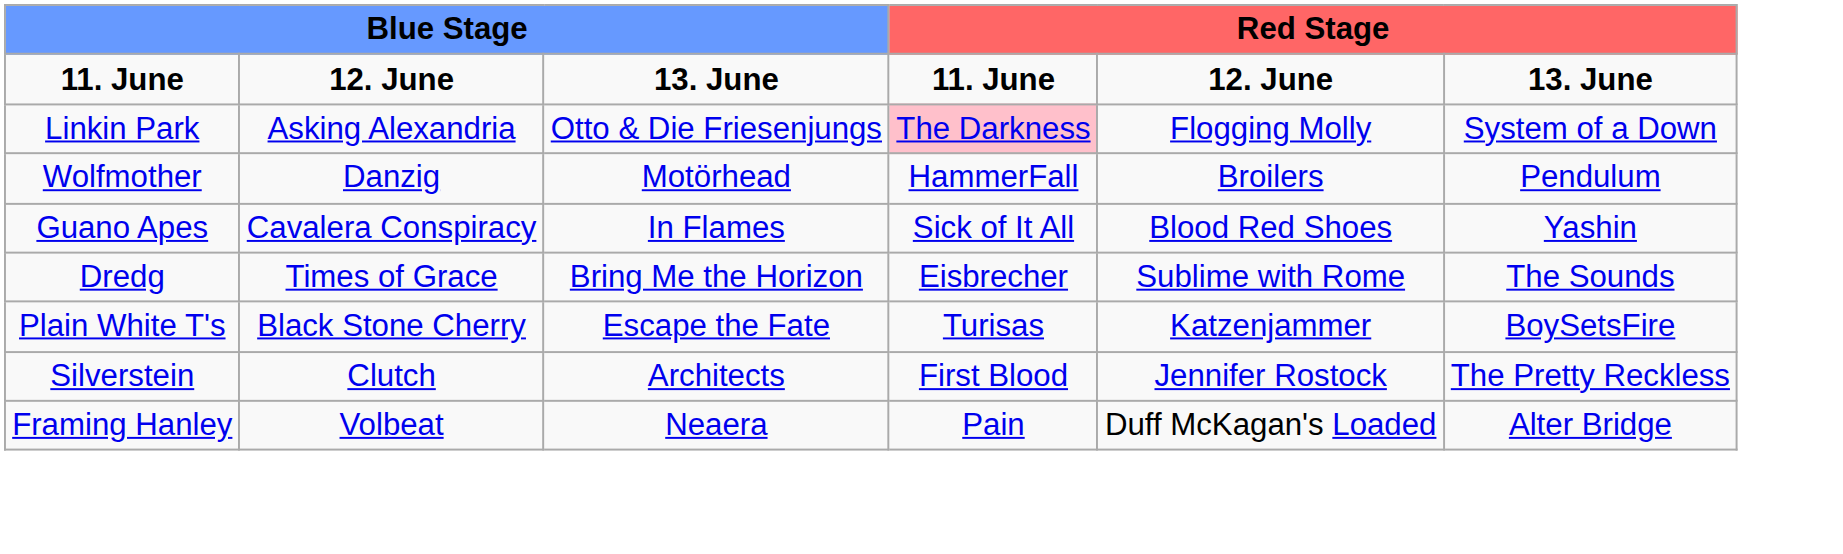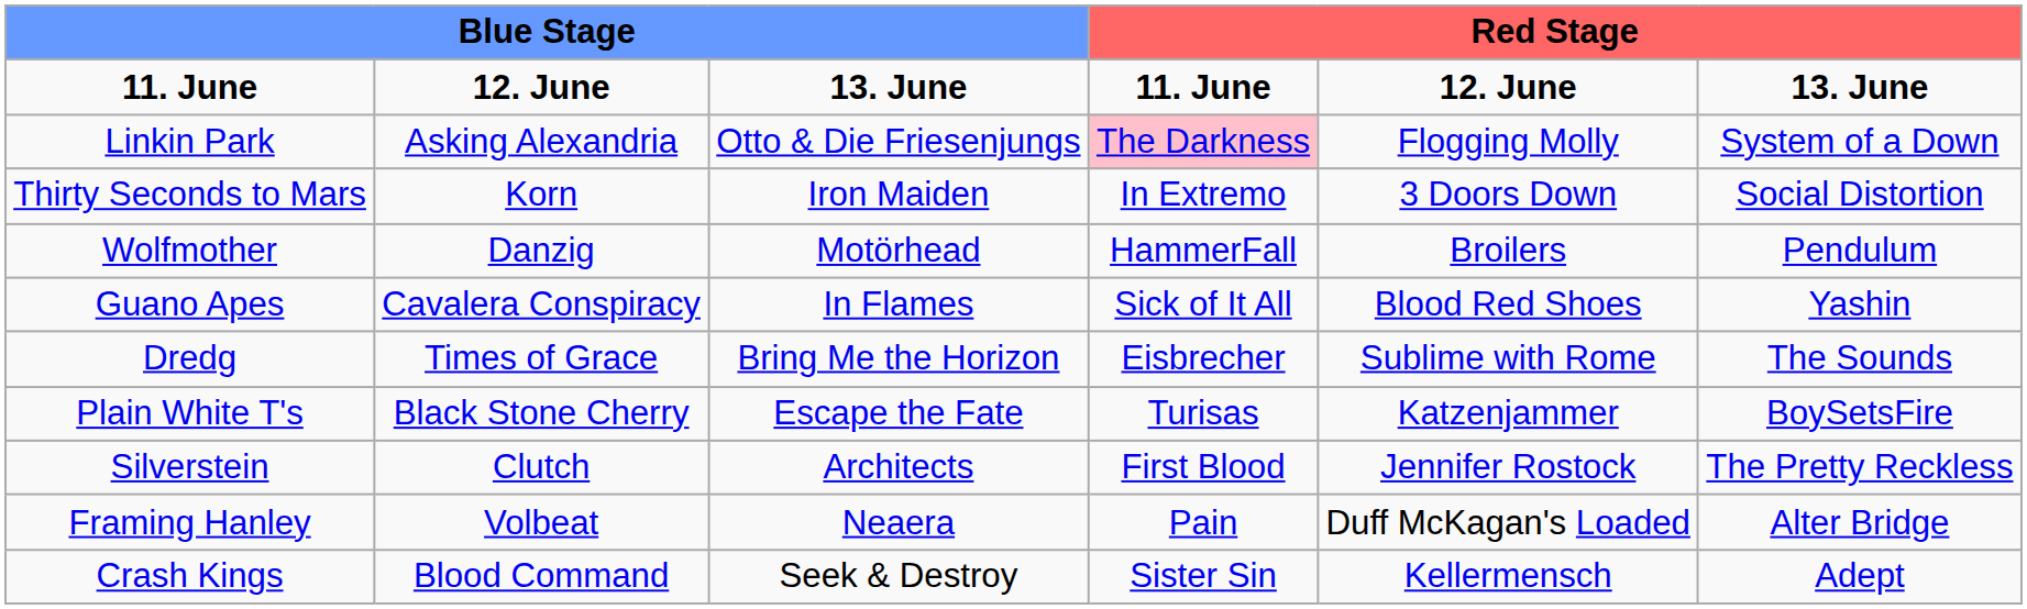 <table class="wikitable" style="text-align:center">
 <tr>
 <td colspan="3" style="background-color:#6699FF"><strong>Blue Stage</strong></td>
 <td colspan="3" style="background-color:#FF6666"><strong>Red Stage</strong></td>
 </tr>
 <tr>
 <td><strong>11. June</strong></td>
 <td><strong>12. June</strong></td>
 <td><strong>13. June</strong></td>
 <td><strong>11. June</strong></td>
 <td><strong>12. June</strong></td>
 <td><strong>13. June</strong></td>
 </tr>
 <tr>
 <td><a href='#'>Linkin Park</a></td>
 <td><a href='#'>Asking Alexandria</a></td>
 <td><a href='#'>Otto & Die Friesenjungs</a></td>
 <td style="background: pink;"><a href='#'>The Darkness</a></td>
 <td><a href='#'>Flogging Molly</a></td>
 <td><a href='#'>System of a Down</a></td>
+</tr>
+<tr>
+<td><a href='#'>Thirty Seconds to Mars</a></td>
+<td><a href='#'>Korn</a></td>
+<td><a href='#'>Iron Maiden</a></td>
+<td><a href='#'>In Extremo</a></td>
+<td><a href='#'>3 Doors Down</a></td>
+<td><a href='#'>Social Distortion</a></td>
 </tr>
 <tr>
 <td><a href='#'>Wolfmother</a></td>
 <td><a href='#'>Danzig</a></td>
 <td><a href='#'>Motörhead</a></td>
 <td><a href='#'>HammerFall</a></td>
 <td><a href='#'>Broilers</a></td>
 <td><a href='#'>Pendulum</a></td>
 </tr>
 <tr>
 <td><a href='#'>Guano Apes</a></td>
 <td><a href='#'>Cavalera Conspiracy</a></td>
 <td><a href='#'>In Flames</a></td>
 <td><a href='#'>Sick of It All</a></td>
 <td><a href='#'>Blood Red Shoes</a></td>
 <td><a href='#'>Yashin</a></td>
 </tr>
 <tr>
 <td><a href='#'>Dredg</a></td>
 <td><a href='#'>Times of Grace</a></td>
 <td><a href='#'>Bring Me the Horizon</a></td>
 <td><a href='#'>Eisbrecher</a></td>
 <td><a href='#'>Sublime with Rome</a></td>
 <td><a href='#'>The Sounds</a></td>
 </tr>
 <tr>
 <td><a href='#'>Plain White T's</a></td>
 <td><a href='#'>Black Stone Cherry</a></td>
 <td><a href='#'>Escape the Fate</a></td>
 <td><a href='#'>Turisas</a></td>
 <td><a href='#'>Katzenjammer</a></td>
 <td><a href='#'>BoySetsFire</a></td>
 </tr>
 <tr>
 <td><a href='#'>Silverstein</a></td>
 <td><a href='#'>Clutch</a></td>
 <td><a href='#'>Architects</a></td>
 <td><a href='#'>First Blood</a></td>
 <td><a href='#'>Jennifer Rostock</a></td>
 <td><a href='#'>The Pretty Reckless</a></td>
 </tr>
 <tr>
 <td><a href='#'>Framing Hanley</a></td>
 <td><a href='#'>Volbeat</a></td>
 <td><a href='#'>Neaera</a></td>
 <td><a href='#'>Pain</a></td>
 <td>Duff McKagan's <a href='#'>Loaded</a></td>
 <td><a href='#'>Alter Bridge</a></td>
 </tr>
+<tr>
+<td><a href='#'>Crash Kings</a></td>
+<td><a href='#'>Blood Command</a></td>
+<td>Seek & Destroy</td>
+<td><a href='#'>Sister Sin</a></td>
+<td><a href='#'>Kellermensch</a></td>
+<td><a href='#'>Adept</a></td>
+</tr>
 </table>
